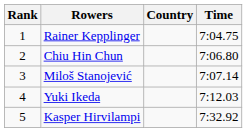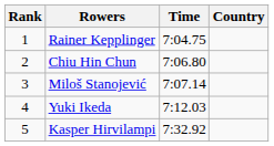 <table class="wikitable" style="text-align:center">
 <tr>
 <th>Rank</th>
 <th>Rowers</th>
+<th>Time</th>
 <th>Country</th>
-<th>Time</th>
 </tr>
 <tr>
 <td>1</td>
 <td align="left"><a href='#'>Rainer Kepplinger</a></td>
+<td>7:04.75</td>
 <td align="left"></td>
-<td>7:04.75</td>
 </tr>
 <tr>
 <td>2</td>
 <td align="left"><a href='#'>Chiu Hin Chun</a></td>
+<td>7:06.80</td>
 <td align="left"></td>
-<td>7:06.80</td>
 </tr>
 <tr>
 <td>3</td>
 <td align="left"><a href='#'>Miloš Stanojević</a></td>
+<td>7:07.14</td>
 <td align="left"></td>
-<td>7:07.14</td>
 </tr>
 <tr>
 <td>4</td>
 <td align="left"><a href='#'>Yuki Ikeda</a></td>
+<td>7:12.03</td>
 <td align="left"></td>
-<td>7:12.03</td>
 </tr>
 <tr>
 <td>5</td>
 <td align="left"><a href='#'>Kasper Hirvilampi</a></td>
+<td>7:32.92</td>
 <td align="left"></td>
-<td>7:32.92</td>
 </tr>
 </table>
